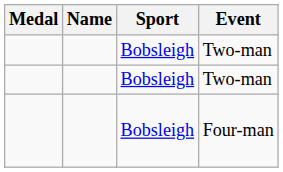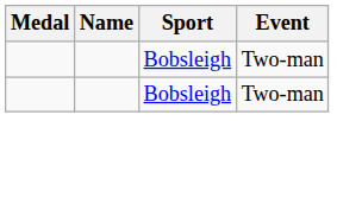 <table class="wikitable sortable" style="font-size:90%">
 <tr>
 <th>Medal</th>
 <th>Name</th>
 <th>Sport</th>
 <th>Event</th>
 </tr>
 <tr>
 <td></td>
 <td> <br> </td>
 <td><a href='#'>Bobsleigh</a></td>
 <td>Two-man</td>
 </tr>
 <tr>
 <td></td>
 <td> <br> </td>
 <td><a href='#'>Bobsleigh</a></td>
 <td>Two-man</td>
 </tr>
-<tr>
-<td></td>
-<td> <br>  <br>  <br> </td>
-<td><a href='#'>Bobsleigh</a></td>
-<td>Four-man</td>
-</tr>
 </table>
